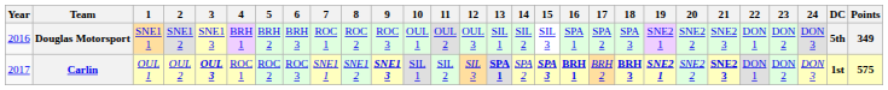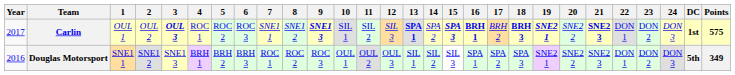 <table class="wikitable" style="text-align:center; font-size:85%">
 <tr>
 <th>Year</th>
 <th>Team</th>
 <th>1</th>
 <th>2</th>
 <th>3</th>
 <th>4</th>
 <th>5</th>
 <th>6</th>
 <th>7</th>
 <th>8</th>
 <th>9</th>
 <th>10</th>
 <th>11</th>
 <th>12</th>
 <th>13</th>
 <th>14</th>
 <th>15</th>
 <th>16</th>
 <th>17</th>
 <th>18</th>
 <th>19</th>
 <th>20</th>
 <th>21</th>
 <th>22</th>
 <th>23</th>
 <th>24</th>
 <th>DC</th>
 <th>Points</th>
 </tr>
 <tr>
+<td><a href='#'>2017</a></td>
+<th><a href='#'>Carlin</a></th>
+<td style="background:#FFFFBF;"><em><a href='#'>OUL<br>1</a></em><br></td>
+<td style="background:#FFFFBF;"><em><a href='#'>OUL<br>2</a></em><br></td>
+<td style="background:#FFFFBF;"><strong><em><a href='#'>OUL<br>3</a></em></strong><br></td>
+<td style="background:#FFFFBF;"><a href='#'>ROC<br>1</a><br></td>
+<td style="background:#DFFFDF;"><a href='#'>ROC<br>2</a><br></td>
+<td style="background:#DFFFDF;"><a href='#'>ROC<br>3</a><br></td>
+<td style="background:#FFFFBF;"><em><a href='#'>SNE1<br>1</a></em><br></td>
+<td style="background:#DFFFDF;"><em><a href='#'>SNE1<br>2</a></em><br></td>
+<td style="background:#FFFFBF;"><strong><em><a href='#'>SNE1<br>3</a></em></strong><br></td>
+<td style="background:#DFDFDF;"><a href='#'>SIL<br>1</a><br></td>
+<td style="background:#DFFFDF;"><a href='#'>SIL<br>2</a><br></td>
+<td style="background:#FFDF9F;"><em><a href='#'>SIL<br>3</a></em><br></td>
+<td style="background:#DFDFDF;"><strong><a href='#'>SPA<br>1</a></strong><br></td>
+<td style="background:#FFFFBF;"><em><a href='#'>SPA<br>2</a></em><br></td>
+<td style="background:#FFFFBF;"><strong><em><a href='#'>SPA<br>3</a></em></strong><br></td>
+<td style="background:#FFFFBF;"><strong><a href='#'>BRH<br>1</a></strong><br></td>
+<td style="background:#FFDF9F;"><em><a href='#'>BRH<br>2</a></em><br></td>
+<td style="background:#FFFFBF;"><strong><a href='#'>BRH<br>3</a></strong><br></td>
+<td style="background:#FFFFBF;"><strong><em><a href='#'>SNE2<br>1</a></em></strong><br></td>
+<td style="background:#DFFFDF;"><em><a href='#'>SNE2<br>2</a></em><br></td>
+<td style="background:#FFFFBF;"><strong><a href='#'>SNE2<br>3</a></strong><br></td>
+<td style="background:#DFDFDF;"><a href='#'>DON<br>1</a><br></td>
+<td style="background:#DFFFDF;"><a href='#'>DON<br>2</a><br></td>
+<td style="background:#FFFFBF;"><em><a href='#'>DON<br>3</a></em><br></td>
+<th style="background:#FFFFBF;">1st</th>
+<th style="background:#FFFFBF;">575</th>
+</tr>
+<tr>
 <td><a href='#'>2016</a></td>
 <th nowrap>Douglas Motorsport</th>
 <td style="background:#FFDF9F;"><a href='#'>SNE1<br>1</a><br></td>
 <td style="background:#DFDFDF;"><a href='#'>SNE1<br>2</a><br></td>
 <td style="background:#FFFFBF;"><a href='#'>SNE1<br>3</a><br></td>
 <td style="background:#EFCFFF;"><a href='#'>BRH<br>1</a><br></td>
 <td style="background:#DFFFDF;"><a href='#'>BRH<br>2</a><br></td>
 <td style="background:#DFFFDF;"><a href='#'>BRH<br>3</a><br></td>
 <td style="background:#DFFFDF;"><a href='#'>ROC<br>1</a><br></td>
 <td style="background:#DFFFDF;"><a href='#'>ROC<br>2</a><br></td>
 <td style="background:#DFFFDF;"><a href='#'>ROC<br>3</a><br></td>
 <td style="background:#DFFFDF;"><a href='#'>OUL<br>1</a><br></td>
 <td style="background:#DFDFDF;"><a href='#'>OUL<br>2</a><br></td>
 <td style="background:#DFFFDF;"><a href='#'>OUL<br>3</a><br></td>
 <td style="background:#DFFFDF;"><a href='#'>SIL<br>1</a><br></td>
 <td style="background:#DFFFDF;"><a href='#'>SIL<br>2</a><br></td>
 <td style="background:#FFFFFF;"><a href='#'>SIL<br>3</a><br></td>
 <td style="background:#DFFFDF;"><a href='#'>SPA<br>1</a><br></td>
 <td style="background:#DFFFDF;"><a href='#'>SPA<br>2</a><br></td>
 <td style="background:#DFFFDF;"><a href='#'>SPA<br>3</a><br></td>
 <td style="background:#EFCFFF;"><a href='#'>SNE2<br>1</a><br></td>
 <td style="background:#DFFFDF;"><a href='#'>SNE2<br>2</a><br></td>
 <td style="background:#DFFFDF;"><a href='#'>SNE2<br>3</a><br></td>
 <td style="background:#DFFFDF;"><a href='#'>DON<br>1</a><br></td>
 <td style="background:#DFFFDF;"><a href='#'>DON<br>2</a><br></td>
 <td style="background:#DFDFDF;"><a href='#'>DON<br>3</a><br></td>
 <th>5th</th>
 <th>349</th>
 </tr>
-<tr>
-<td><a href='#'>2017</a></td>
-<th><a href='#'>Carlin</a></th>
-<td style="background:#FFFFBF;"><em><a href='#'>OUL<br>1</a></em><br></td>
-<td style="background:#FFFFBF;"><em><a href='#'>OUL<br>2</a></em><br></td>
-<td style="background:#FFFFBF;"><strong><em><a href='#'>OUL<br>3</a></em></strong><br></td>
-<td style="background:#FFFFBF;"><a href='#'>ROC<br>1</a><br></td>
-<td style="background:#DFFFDF;"><a href='#'>ROC<br>2</a><br></td>
-<td style="background:#DFFFDF;"><a href='#'>ROC<br>3</a><br></td>
-<td style="background:#FFFFBF;"><em><a href='#'>SNE1<br>1</a></em><br></td>
-<td style="background:#DFFFDF;"><em><a href='#'>SNE1<br>2</a></em><br></td>
-<td style="background:#FFFFBF;"><strong><em><a href='#'>SNE1<br>3</a></em></strong><br></td>
-<td style="background:#DFDFDF;"><a href='#'>SIL<br>1</a><br></td>
-<td style="background:#DFFFDF;"><a href='#'>SIL<br>2</a><br></td>
-<td style="background:#FFDF9F;"><em><a href='#'>SIL<br>3</a></em><br></td>
-<td style="background:#DFDFDF;"><strong><a href='#'>SPA<br>1</a></strong><br></td>
-<td style="background:#FFFFBF;"><em><a href='#'>SPA<br>2</a></em><br></td>
-<td style="background:#FFFFBF;"><strong><em><a href='#'>SPA<br>3</a></em></strong><br></td>
-<td style="background:#FFFFBF;"><strong><a href='#'>BRH<br>1</a></strong><br></td>
-<td style="background:#FFDF9F;"><em><a href='#'>BRH<br>2</a></em><br></td>
-<td style="background:#FFFFBF;"><strong><a href='#'>BRH<br>3</a></strong><br></td>
-<td style="background:#FFFFBF;"><strong><em><a href='#'>SNE2<br>1</a></em></strong><br></td>
-<td style="background:#DFFFDF;"><em><a href='#'>SNE2<br>2</a></em><br></td>
-<td style="background:#FFFFBF;"><strong><a href='#'>SNE2<br>3</a></strong><br></td>
-<td style="background:#DFDFDF;"><a href='#'>DON<br>1</a><br></td>
-<td style="background:#DFFFDF;"><a href='#'>DON<br>2</a><br></td>
-<td style="background:#FFFFBF;"><em><a href='#'>DON<br>3</a></em><br></td>
-<th style="background:#FFFFBF;">1st</th>
-<th style="background:#FFFFBF;">575</th>
-</tr>
 </table>
